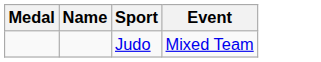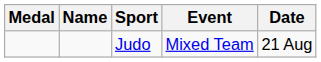 <table class="wikitable sortable" style="font-size:90%">
 <tr>
 <th>Medal</th>
 <th>Name</th>
 <th>Sport</th>
 <th>Event</th>
+<th>Date</th>
 </tr>
 <tr>
 <td></td>
 <td><em></em></td>
 <td><a href='#'>Judo</a></td>
 <td><a href='#'>Mixed Team</a></td>
+<td>21 Aug</td>
 </tr>
 </table>
